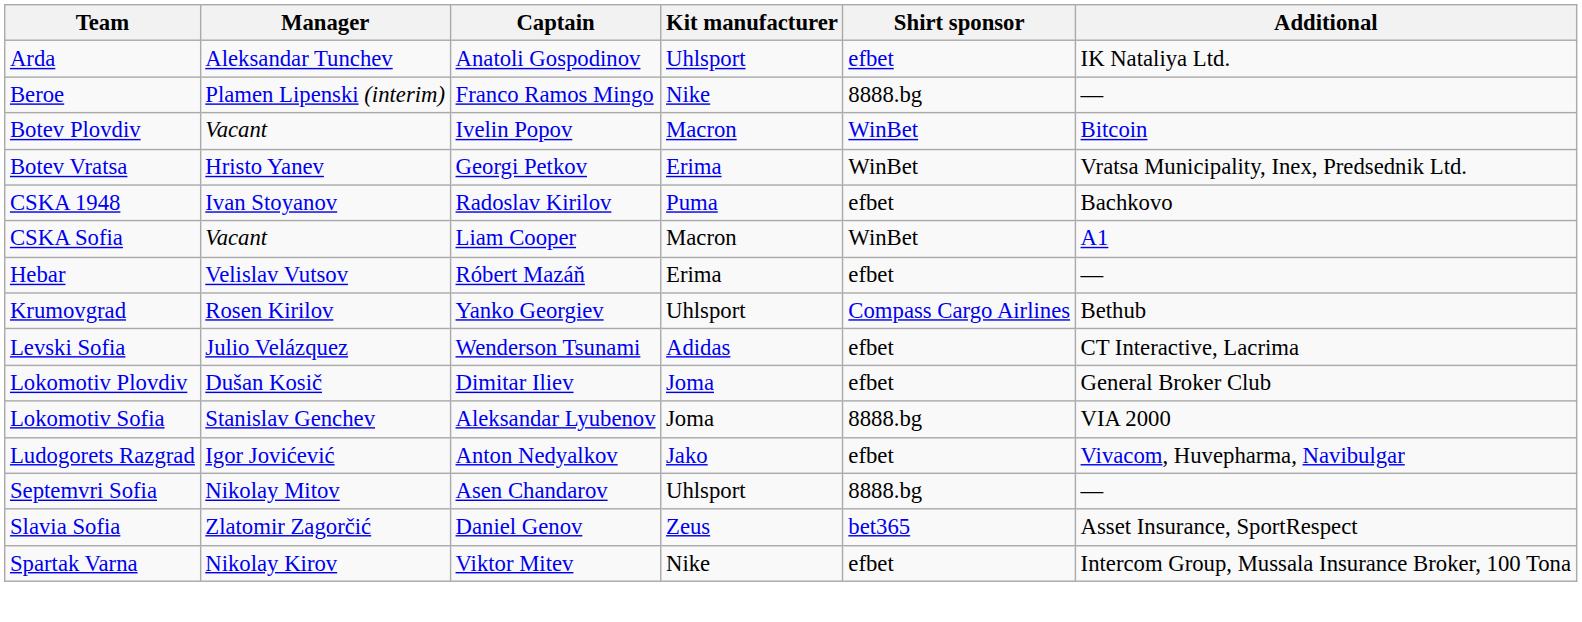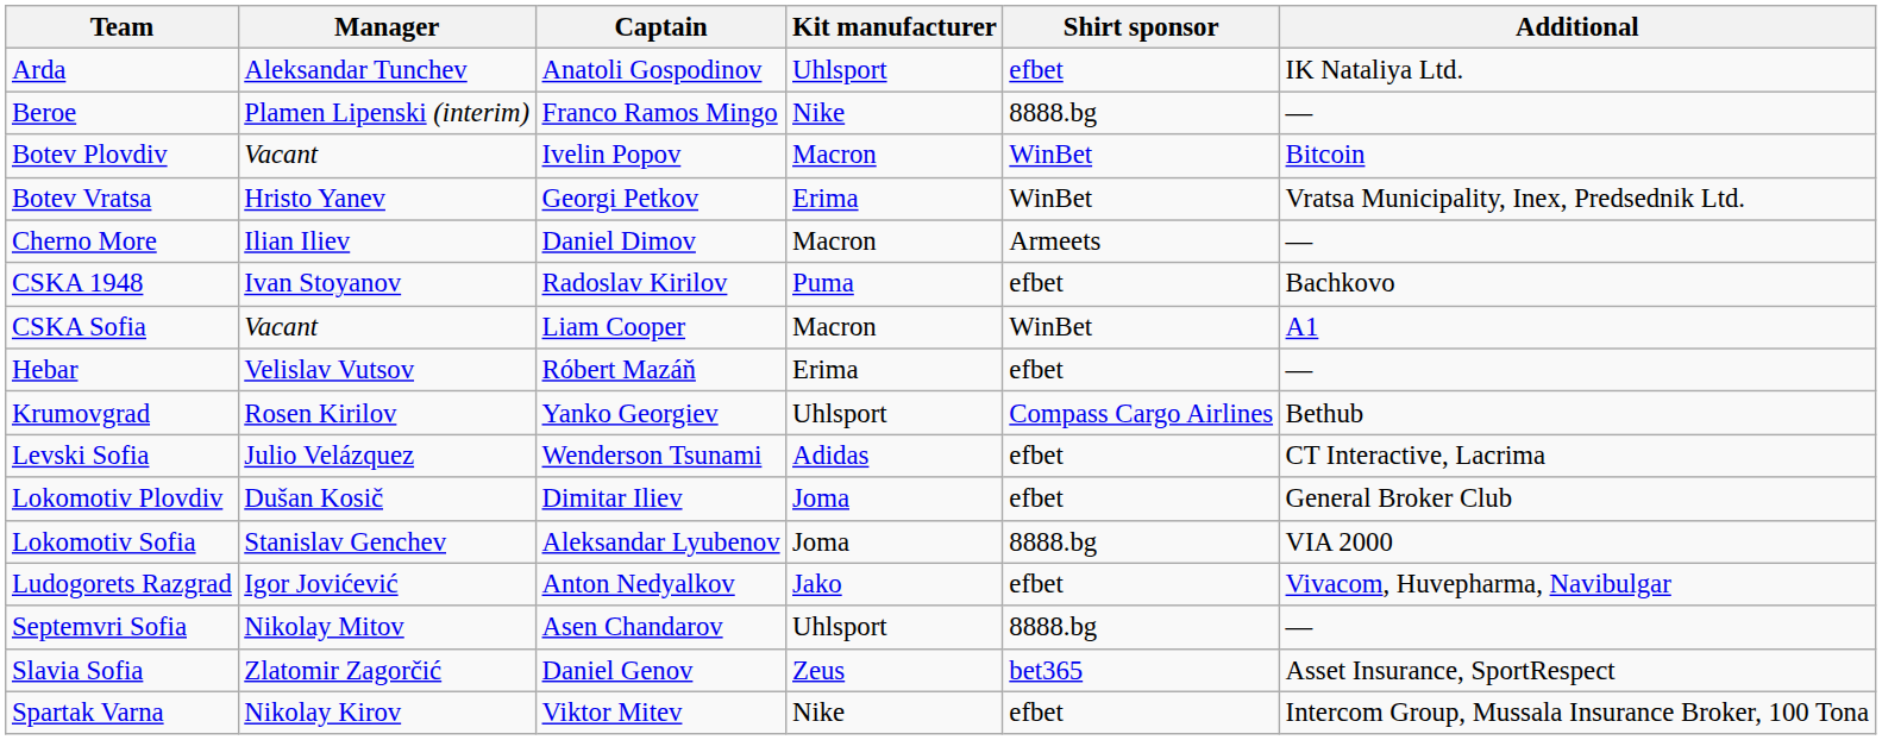 <table class="wikitable sortable" style="text-align: left;">
 <tr>
 <th>Team</th>
 <th>Manager</th>
 <th>Captain</th>
 <th>Kit manufacturer</th>
 <th>Shirt sponsor</th>
 <th>Additional</th>
 </tr>
 <tr>
 <td><a href='#'>Arda</a></td>
 <td> <a href='#'>Aleksandar Tunchev</a></td>
 <td> <a href='#'>Anatoli Gospodinov</a></td>
 <td><a href='#'>Uhlsport</a></td>
 <td><a href='#'>efbet</a></td>
 <td>IK Nataliya Ltd.</td>
 </tr>
 <tr>
 <td><a href='#'>Beroe</a></td>
 <td> <a href='#'>Plamen Lipenski</a> <em>(interim)</em></td>
 <td> <a href='#'>Franco Ramos Mingo</a></td>
 <td><a href='#'>Nike</a></td>
 <td>8888.bg</td>
 <td>—</td>
 </tr>
 <tr>
 <td><a href='#'>Botev Plovdiv</a></td>
 <td><em>Vacant</em></td>
 <td> <a href='#'>Ivelin Popov</a></td>
 <td><a href='#'>Macron</a></td>
 <td><a href='#'>WinBet</a></td>
 <td><a href='#'>Bitcoin</a></td>
 </tr>
 <tr>
 <td><a href='#'>Botev Vratsa</a></td>
 <td> <a href='#'>Hristo Yanev</a></td>
 <td> <a href='#'>Georgi Petkov</a></td>
 <td><a href='#'>Erima</a></td>
 <td>WinBet</td>
 <td>Vratsa Municipality, Inex, Predsednik Ltd.</td>
+</tr>
+<tr>
+<td><a href='#'>Cherno More</a></td>
+<td> <a href='#'>Ilian Iliev</a></td>
+<td> <a href='#'>Daniel Dimov</a></td>
+<td>Macron</td>
+<td>Armeets</td>
+<td>—</td>
 </tr>
 <tr>
 <td><a href='#'>CSKA 1948</a></td>
 <td> <a href='#'>Ivan Stoyanov</a></td>
 <td> <a href='#'>Radoslav Kirilov</a></td>
 <td><a href='#'>Puma</a></td>
 <td>efbet</td>
 <td>Bachkovo</td>
 </tr>
 <tr>
 <td><a href='#'>CSKA Sofia</a></td>
 <td><em>Vacant</em></td>
 <td> <a href='#'>Liam Cooper</a></td>
 <td>Macron</td>
 <td>WinBet</td>
 <td><a href='#'>A1</a></td>
 </tr>
 <tr>
 <td><a href='#'>Hebar</a></td>
 <td> <a href='#'>Velislav Vutsov</a></td>
 <td> <a href='#'>Róbert Mazáň</a></td>
 <td>Erima</td>
 <td>efbet</td>
 <td>—</td>
 </tr>
 <tr>
 <td><a href='#'>Krumovgrad</a></td>
 <td> <a href='#'>Rosen Kirilov</a></td>
 <td> <a href='#'>Yanko Georgiev</a></td>
 <td>Uhlsport</td>
 <td><a href='#'>Compass Cargo Airlines</a></td>
 <td>Bethub</td>
 </tr>
 <tr>
 <td><a href='#'>Levski Sofia</a></td>
 <td> <a href='#'>Julio Velázquez</a></td>
 <td> <a href='#'>Wenderson Tsunami</a></td>
 <td><a href='#'>Adidas</a></td>
 <td>efbet</td>
 <td>CT Interactive, Lacrima</td>
 </tr>
 <tr>
 <td><a href='#'>Lokomotiv Plovdiv</a></td>
 <td> <a href='#'>Dušan Kosič</a></td>
 <td> <a href='#'>Dimitar Iliev</a></td>
 <td><a href='#'>Joma</a></td>
 <td>efbet</td>
 <td>General Broker Club</td>
 </tr>
 <tr>
 <td><a href='#'>Lokomotiv Sofia</a></td>
 <td> <a href='#'>Stanislav Genchev</a></td>
 <td> <a href='#'>Aleksandar Lyubenov</a></td>
 <td>Joma</td>
 <td>8888.bg</td>
 <td>VIA 2000</td>
 </tr>
 <tr>
 <td><a href='#'>Ludogorets Razgrad</a></td>
 <td> <a href='#'>Igor Jovićević</a></td>
 <td> <a href='#'>Anton Nedyalkov</a></td>
 <td><a href='#'>Jako</a></td>
 <td>efbet</td>
 <td><a href='#'>Vivacom</a>, Huvepharma, <a href='#'>Navibulgar</a></td>
 </tr>
 <tr>
 <td><a href='#'>Septemvri Sofia</a></td>
 <td> <a href='#'>Nikolay Mitov</a></td>
 <td> <a href='#'>Asen Chandarov</a></td>
 <td>Uhlsport</td>
 <td>8888.bg</td>
 <td>—</td>
 </tr>
 <tr>
 <td><a href='#'>Slavia Sofia</a></td>
 <td> <a href='#'>Zlatomir Zagorčić</a></td>
 <td> <a href='#'>Daniel Genov</a></td>
 <td><a href='#'>Zeus</a></td>
 <td><a href='#'>bet365</a></td>
 <td>Asset Insurance, SportRespect</td>
 </tr>
 <tr>
 <td><a href='#'>Spartak Varna</a></td>
 <td> <a href='#'>Nikolay Kirov</a></td>
 <td> <a href='#'>Viktor Mitev</a></td>
 <td>Nike</td>
 <td>efbet</td>
 <td>Intercom Group, Mussala Insurance Broker, 100 Tona</td>
 </tr>
 </table>
